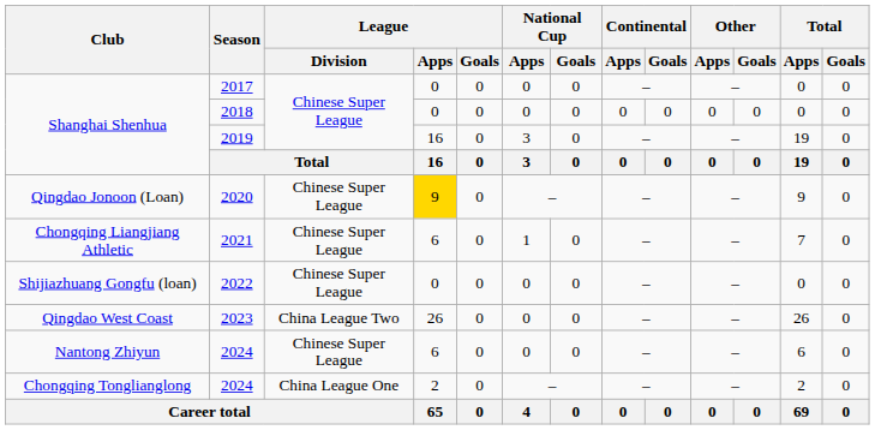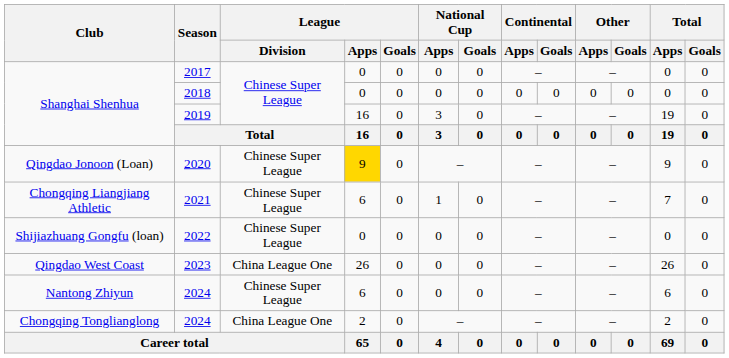 <table class="wikitable" style="text-align: center">
 <tr>
 <th rowspan="2">Club</th>
 <th rowspan="2">Season</th>
 <th colspan="3">League</th>
 <th colspan="2">National Cup</th>
 <th colspan="2">Continental</th>
 <th colspan="2">Other</th>
 <th colspan="2">Total</th>
 </tr>
 <tr>
 <th>Division</th>
 <th>Apps</th>
 <th>Goals</th>
 <th>Apps</th>
 <th>Goals</th>
 <th>Apps</th>
 <th>Goals</th>
 <th>Apps</th>
 <th>Goals</th>
 <th>Apps</th>
 <th>Goals</th>
 </tr>
 <tr>
 <td rowspan="4"><a href='#'>Shanghai Shenhua</a></td>
 <td><a href='#'>2017</a></td>
 <td rowspan="3"><a href='#'>Chinese Super League</a></td>
 <td>0</td>
 <td>0</td>
 <td>0</td>
 <td>0</td>
 <td colspan="2">–</td>
 <td colspan="2">–</td>
 <td>0</td>
 <td>0</td>
 </tr>
 <tr>
 <td><a href='#'>2018</a></td>
 <td>0</td>
 <td>0</td>
 <td>0</td>
 <td>0</td>
 <td>0</td>
 <td>0</td>
 <td>0</td>
 <td>0</td>
 <td>0</td>
 <td>0</td>
 </tr>
 <tr>
 <td><a href='#'>2019</a></td>
 <td>16</td>
 <td>0</td>
 <td>3</td>
 <td>0</td>
 <td colspan="2">–</td>
 <td colspan="2">–</td>
 <td>19</td>
 <td>0</td>
 </tr>
 <tr>
 <th colspan="2"><strong>Total</strong></th>
 <th>16</th>
 <th>0</th>
 <th>3</th>
 <th>0</th>
 <th>0</th>
 <th>0</th>
 <th>0</th>
 <th>0</th>
 <th>19</th>
 <th>0</th>
 </tr>
 <tr>
 <td><a href='#'>Qingdao Jonoon</a> (Loan)</td>
 <td><a href='#'>2020</a></td>
 <td>Chinese Super League</td>
 <td style="background: gold;">9</td>
 <td>0</td>
 <td colspan="2">–</td>
 <td colspan="2">–</td>
 <td colspan="2">–</td>
 <td>9</td>
 <td>0</td>
 </tr>
 <tr>
 <td><a href='#'>Chongqing Liangjiang Athletic</a></td>
 <td><a href='#'>2021</a></td>
 <td>Chinese Super League</td>
 <td>6</td>
 <td>0</td>
 <td>1</td>
 <td>0</td>
 <td colspan="2">–</td>
 <td colspan="2">–</td>
 <td>7</td>
 <td>0</td>
 </tr>
 <tr>
 <td><a href='#'>Shijiazhuang Gongfu</a> (loan)</td>
 <td><a href='#'>2022</a></td>
 <td>Chinese Super League</td>
 <td>0</td>
 <td>0</td>
 <td>0</td>
 <td>0</td>
 <td colspan="2">–</td>
 <td colspan="2">–</td>
 <td>0</td>
 <td>0</td>
 </tr>
 <tr>
 <td><a href='#'>Qingdao West Coast</a></td>
 <td><a href='#'>2023</a></td>
-<td>China League Two</td>
+<td>China League One</td>
 <td>26</td>
 <td>0</td>
 <td>0</td>
 <td>0</td>
 <td colspan="2">–</td>
 <td colspan="2">–</td>
 <td>26</td>
 <td>0</td>
 </tr>
 <tr>
 <td><a href='#'>Nantong Zhiyun</a></td>
 <td><a href='#'>2024</a></td>
 <td>Chinese Super League</td>
 <td>6</td>
 <td>0</td>
 <td>0</td>
 <td>0</td>
 <td colspan="2">–</td>
 <td colspan="2">–</td>
 <td>6</td>
 <td>0</td>
 </tr>
 <tr>
 <td><a href='#'>Chongqing Tonglianglong</a></td>
 <td><a href='#'>2024</a></td>
 <td>China League One</td>
 <td>2</td>
 <td>0</td>
 <td colspan="2">–</td>
 <td colspan="2">–</td>
 <td colspan="2">–</td>
 <td>2</td>
 <td>0</td>
 </tr>
 <tr>
 <th colspan=3>Career total</th>
 <th>65</th>
 <th>0</th>
 <th>4</th>
 <th>0</th>
 <th>0</th>
 <th>0</th>
 <th>0</th>
 <th>0</th>
 <th>69</th>
 <th>0</th>
 </tr>
 </table>
